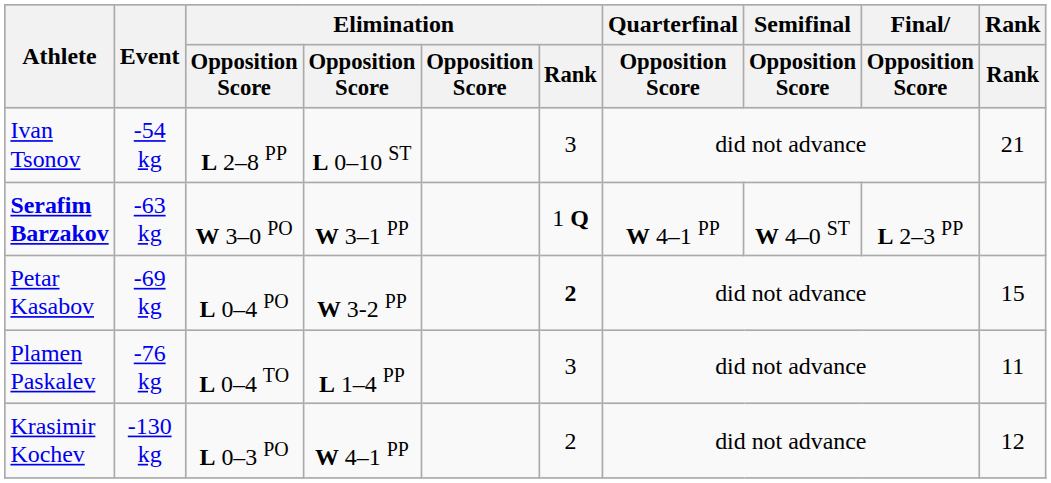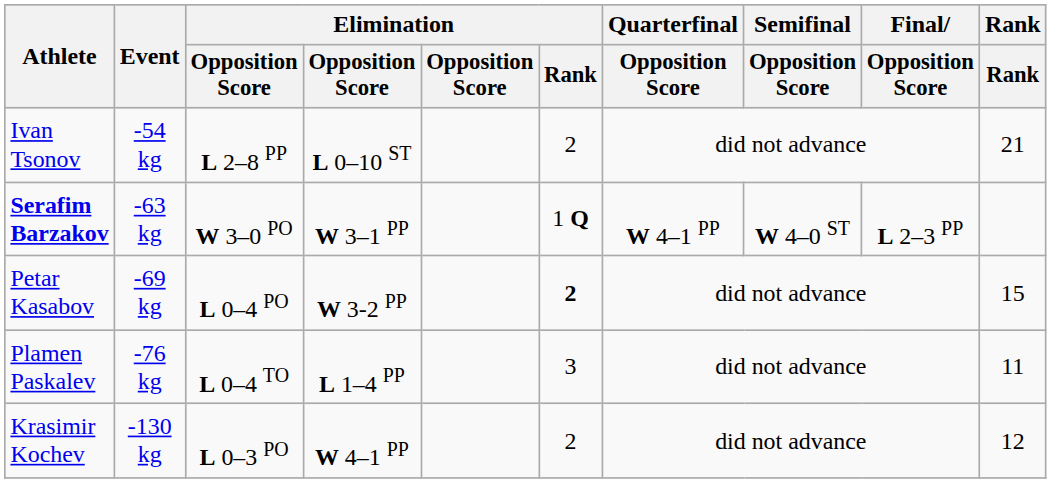 <table class="wikitable" style="font-size:90%">
 <tr>
 <th rowspan=2>Athlete</th>
 <th rowspan=2>Event</th>
 <th colspan="4">Elimination</th>
 <th>Quarterfinal</th>
 <th>Semifinal</th>
 <th>Final/</th>
 <th>Rank</th>
 </tr>
 <tr style="font-size:95%">
 <th>Opposition<br>Score</th>
 <th>Opposition<br>Score</th>
 <th>Opposition<br>Score</th>
 <th>Rank</th>
 <th>Opposition<br>Score</th>
 <th>Opposition<br>Score</th>
 <th>Opposition<br>Score</th>
 <th>Rank</th>
 </tr>
 <tr align=center>
 <td align=left><a href='#'>Ivan Tsonov</a></td>
 <td><a href='#'>-54 kg</a></td>
 <td><br><strong>L</strong> 2–8 <sup>PP</sup></td>
 <td><br><strong>L</strong> 0–10 <sup>ST</sup></td>
 <td></td>
-<td>3</td>
+<td>2</td>
 <td colspan="3">did not advance</td>
 <td>21</td>
 </tr>
 <tr align=center>
 <td align=left><strong><a href='#'>Serafim Barzakov</a></strong></td>
 <td><a href='#'>-63 kg</a></td>
 <td><br><strong>W</strong> 3–0 <sup>PO</sup></td>
 <td><br><strong>W</strong> 3–1 <sup>PP</sup></td>
 <td></td>
 <td>1 <strong>Q</strong></td>
 <td><br><strong>W</strong> 4–1 <sup>PP</sup></td>
 <td><br><strong>W</strong> 4–0 <sup>ST</sup></td>
 <td><br><strong>L</strong> 2–3 <sup>PP</sup></td>
 <td></td>
 </tr>
 <tr align=center>
 <td align=left><a href='#'>Petar Kasabov</a></td>
 <td><a href='#'>-69 kg</a></td>
 <td><br><strong>L</strong> 0–4 <sup>PO</sup></td>
 <td><br><strong>W</strong> 3-2 <sup>PP</sup></td>
 <td></td>
 <td><strong>2</strong></td>
 <td colspan="3">did not advance</td>
 <td>15</td>
 </tr>
 <tr align=center>
 <td align=left><a href='#'>Plamen Paskalev</a></td>
 <td><a href='#'>-76 kg</a></td>
 <td><br><strong>L</strong> 0–4 <sup>TO</sup></td>
 <td><br><strong>L</strong> 1–4 <sup>PP</sup></td>
 <td></td>
 <td>3</td>
 <td colspan="3">did not advance</td>
 <td>11</td>
 </tr>
 <tr align=center>
 <td align=left><a href='#'>Krasimir Kochev</a></td>
 <td><a href='#'>-130 kg</a></td>
 <td><br><strong>L</strong> 0–3 <sup>PO</sup></td>
 <td><br><strong>W</strong> 4–1 <sup>PP</sup></td>
 <td></td>
 <td>2</td>
 <td colspan="3">did not advance</td>
 <td>12</td>
 </tr>
 </table>
